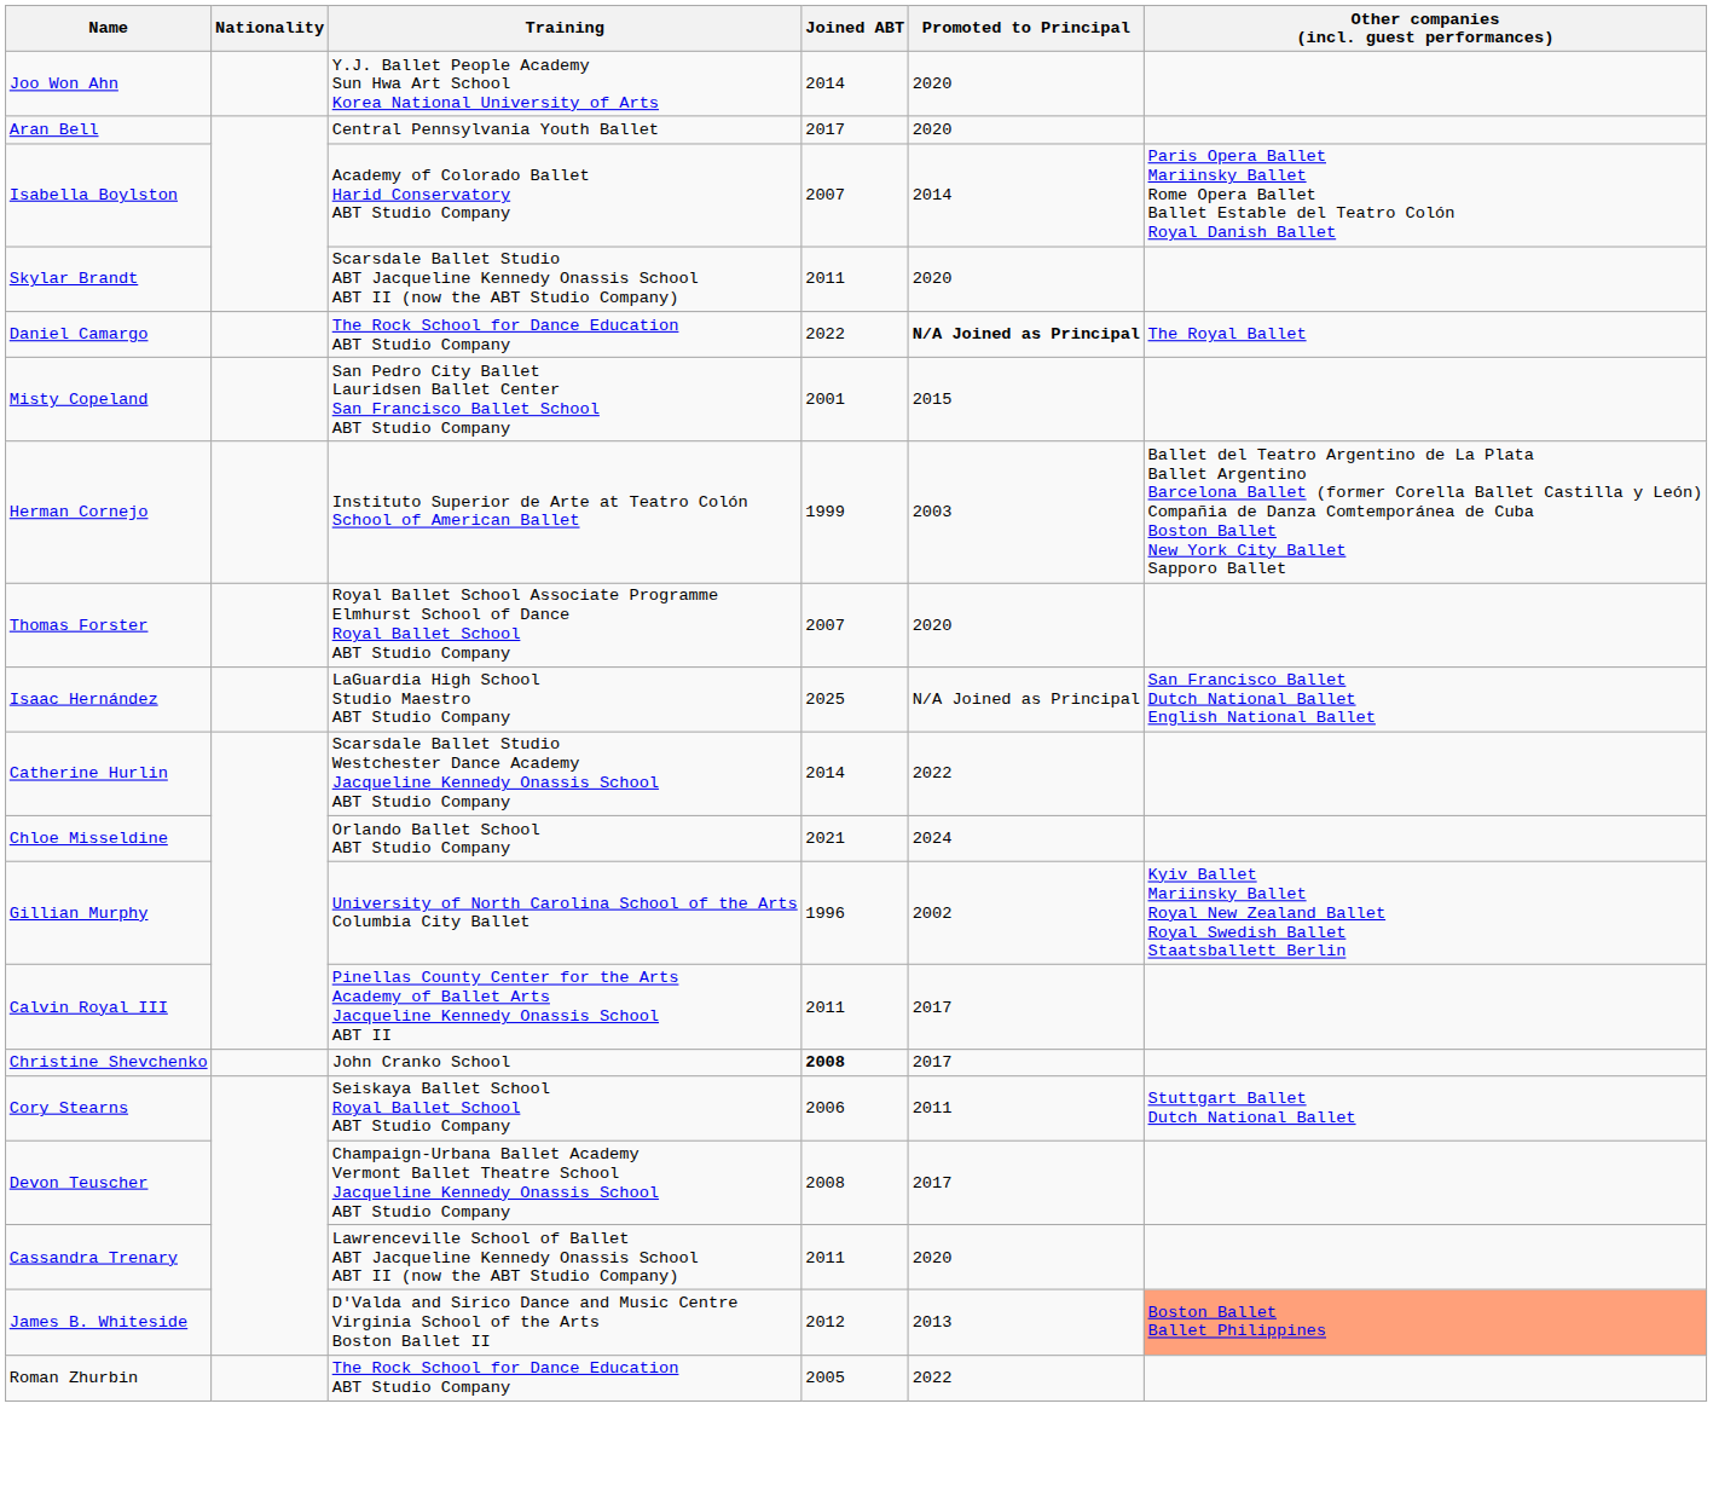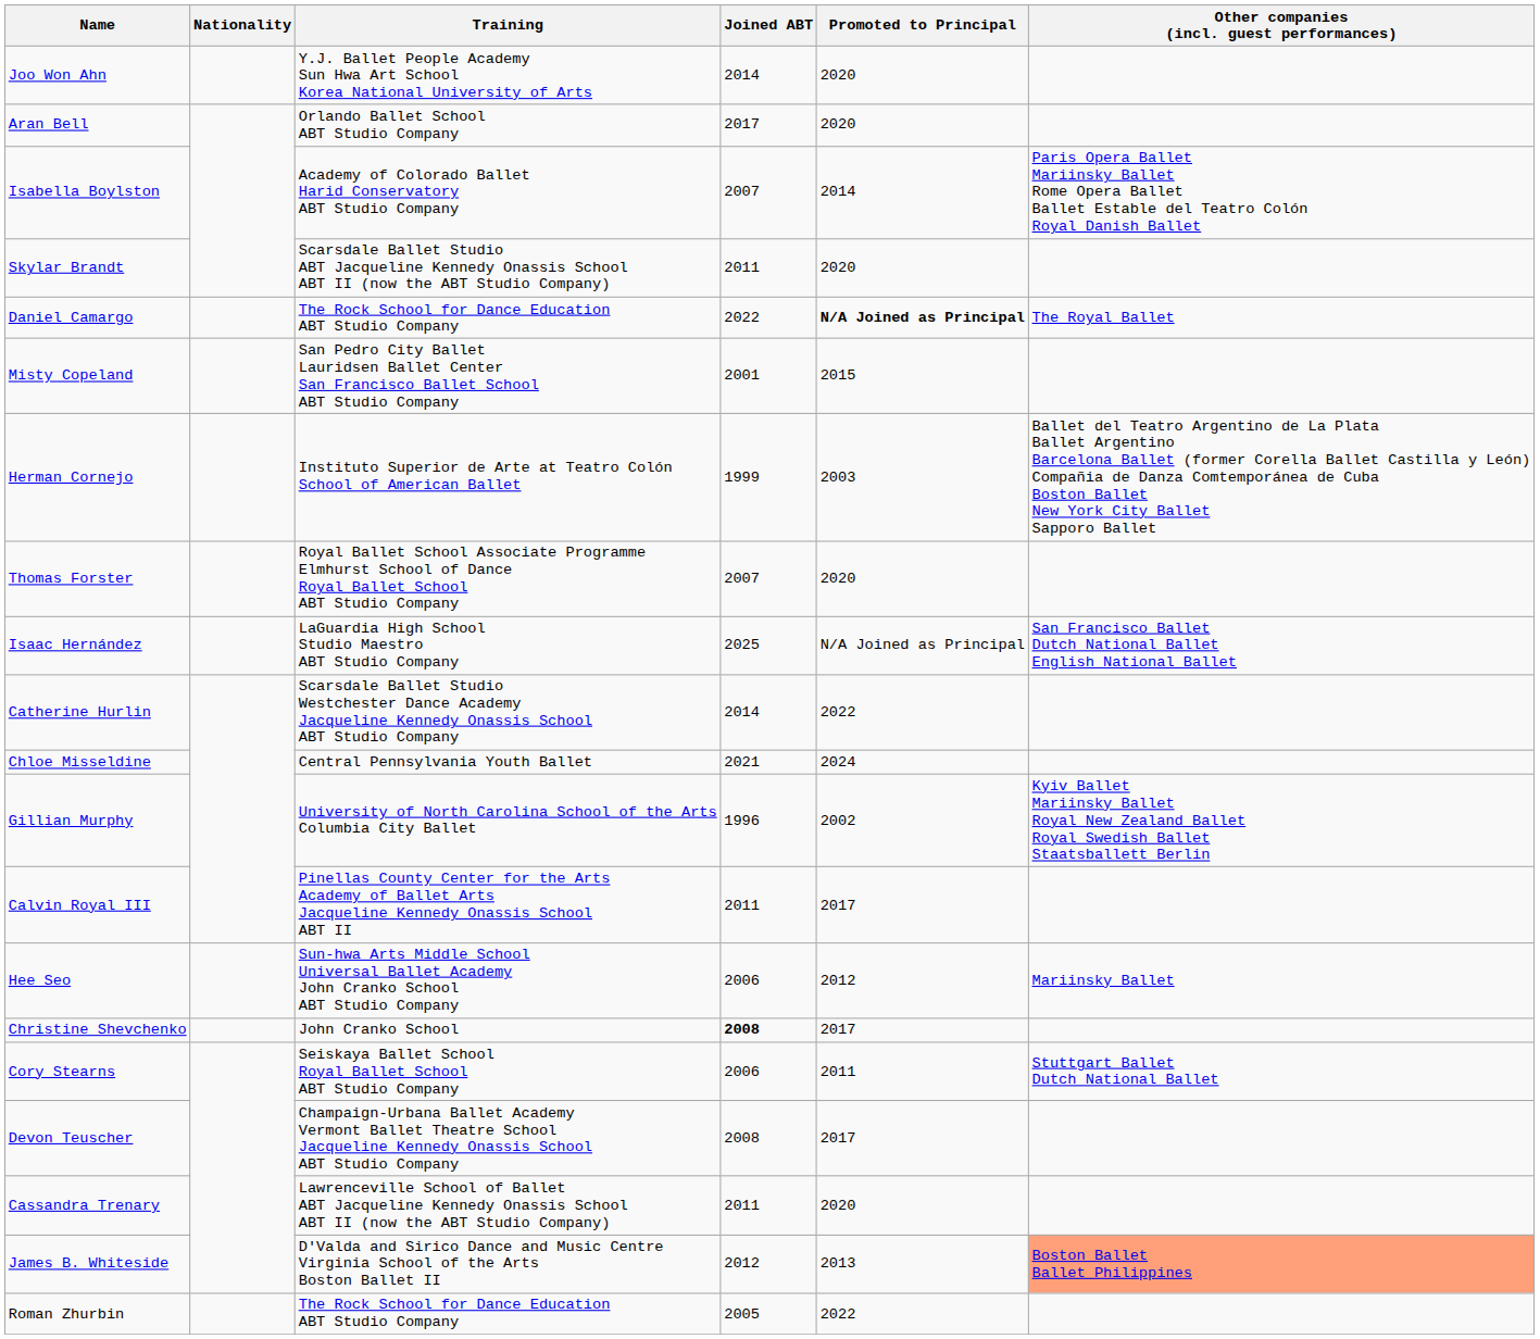 <table class="wikitable">
 <tr>
 <th>Name</th>
 <th>Nationality</th>
 <th>Training</th>
 <th>Joined ABT</th>
 <th>Promoted to Principal</th>
 <th>Other companies <br> (incl. guest performances)</th>
 </tr>
 <tr>
 <td><a href='#'>Joo Won Ahn</a></td>
 <td></td>
 <td>Y.J. Ballet People Academy<br>Sun Hwa Art School<br><a href='#'>Korea National University of Arts</a></td>
 <td>2014</td>
 <td>2020</td>
 <td></td>
 </tr>
 <tr>
 <td><a href='#'>Aran Bell</a></td>
 <td rowspan="3"></td>
-<td>Central Pennsylvania Youth Ballet</td>
+<td>Orlando Ballet School<br>ABT Studio Company</td>
 <td>2017</td>
 <td>2020</td>
 <td></td>
 </tr>
 <tr>
 <td><a href='#'>Isabella Boylston</a></td>
 <td>Academy of Colorado Ballet<br><a href='#'>Harid Conservatory</a><br>ABT Studio Company</td>
 <td>2007</td>
 <td>2014</td>
 <td><a href='#'>Paris Opera Ballet</a><br><a href='#'>Mariinsky Ballet</a><br>Rome Opera Ballet<br>Ballet Estable del Teatro Colón<br><a href='#'>Royal Danish Ballet</a></td>
 </tr>
 <tr>
 <td><a href='#'>Skylar Brandt</a></td>
 <td>Scarsdale Ballet Studio<br>ABT Jacqueline Kennedy Onassis School<br>ABT II (now the ABT Studio Company)</td>
 <td>2011</td>
 <td>2020</td>
 <td></td>
 </tr>
 <tr>
 <td><a href='#'>Daniel Camargo</a></td>
 <td></td>
 <td><a href='#'>The Rock School for Dance Education</a><br>ABT Studio Company</td>
 <td>2022</td>
 <td><strong>N/A Joined as Principal</strong></td>
 <td><a href='#'>The Royal Ballet</a></td>
 </tr>
 <tr>
 <td><a href='#'>Misty Copeland</a></td>
 <td></td>
 <td>San Pedro City Ballet<br>Lauridsen Ballet Center<br><a href='#'>San Francisco Ballet School</a><br>ABT Studio Company</td>
 <td>2001</td>
 <td>2015</td>
 <td></td>
 </tr>
 <tr>
 <td><a href='#'>Herman Cornejo</a></td>
 <td></td>
 <td>Instituto Superior de Arte at Teatro Colón<br><a href='#'>School of American Ballet</a></td>
 <td>1999</td>
 <td>2003</td>
 <td>Ballet del Teatro Argentino de La Plata<br>Ballet Argentino<br><a href='#'>Barcelona Ballet</a> (former Corella Ballet Castilla y León)<br>Compañia de Danza Comtemporánea de Cuba<br><a href='#'>Boston Ballet</a><br><a href='#'>New York City Ballet</a><br>Sapporo Ballet</td>
 </tr>
 <tr>
 <td><a href='#'>Thomas Forster</a></td>
 <td></td>
 <td>Royal Ballet School Associate Programme<br>Elmhurst School of Dance<br><a href='#'>Royal Ballet School</a><br> ABT Studio Company</td>
 <td>2007</td>
 <td>2020</td>
 <td></td>
 </tr>
 <tr>
 <td><a href='#'>Isaac Hernández</a></td>
 <td></td>
 <td>LaGuardia High School<br>Studio Maestro<br>ABT Studio Company</td>
 <td>2025</td>
 <td>N/A Joined as Principal</td>
 <td><a href='#'>San Francisco Ballet</a><br><a href='#'>Dutch National Ballet</a><br><a href='#'>English National Ballet</a></td>
 </tr>
 <tr>
 <td><a href='#'>Catherine Hurlin</a></td>
 <td rowspan="4"></td>
 <td>Scarsdale Ballet Studio<br>Westchester Dance Academy<br><a href='#'>Jacqueline Kennedy Onassis School</a><br>ABT Studio Company</td>
 <td>2014</td>
 <td>2022</td>
 <td></td>
 </tr>
 <tr>
 <td><a href='#'>Chloe Misseldine</a></td>
-<td>Orlando Ballet School<br>ABT Studio Company</td>
+<td>Central Pennsylvania Youth Ballet</td>
 <td>2021</td>
 <td>2024</td>
 <td></td>
 </tr>
 <tr>
 <td><a href='#'>Gillian Murphy</a></td>
 <td><a href='#'>University of North Carolina School of the Arts</a><br>Columbia City Ballet</td>
 <td>1996</td>
 <td>2002</td>
 <td><a href='#'>Kyiv Ballet</a><br><a href='#'>Mariinsky Ballet</a><br><a href='#'>Royal New Zealand Ballet</a><br><a href='#'>Royal Swedish Ballet</a><br><a href='#'>Staatsballett Berlin</a></td>
 </tr>
 <tr>
 <td><a href='#'>Calvin Royal III</a></td>
 <td><a href='#'>Pinellas County Center for the Arts</a><br><a href='#'>Academy of Ballet Arts</a><br><a href='#'>Jacqueline Kennedy Onassis School</a><br>ABT II</td>
 <td>2011</td>
 <td>2017</td>
 <td></td>
+</tr>
+<tr>
+<td><a href='#'>Hee Seo</a></td>
+<td></td>
+<td><a href='#'>Sun-hwa Arts Middle School</a><br><a href='#'>Universal Ballet Academy</a><br>John Cranko School<br>ABT Studio Company</td>
+<td>2006</td>
+<td>2012</td>
+<td><a href='#'>Mariinsky Ballet</a></td>
 </tr>
 <tr>
 <td><a href='#'>Christine Shevchenko</a></td>
 <td></td>
 <td>John Cranko School</td>
 <td><strong>2008</strong></td>
 <td>2017</td>
 <td></td>
 </tr>
 <tr>
 <td><a href='#'>Cory Stearns</a></td>
 <td rowspan="4"></td>
 <td>Seiskaya Ballet School<br><a href='#'>Royal Ballet School</a><br>ABT Studio Company</td>
 <td>2006</td>
 <td>2011</td>
 <td><a href='#'>Stuttgart Ballet</a><br><a href='#'>Dutch National Ballet</a></td>
 </tr>
 <tr>
 <td><a href='#'>Devon Teuscher</a></td>
 <td>Champaign-Urbana Ballet Academy<br>Vermont Ballet Theatre School<br><a href='#'>Jacqueline Kennedy Onassis School</a><br>ABT Studio Company</td>
 <td>2008</td>
 <td>2017</td>
 <td></td>
 </tr>
 <tr>
 <td><a href='#'>Cassandra Trenary</a></td>
 <td>Lawrenceville School of Ballet<br>ABT Jacqueline Kennedy Onassis School<br>ABT II (now the ABT Studio Company)</td>
 <td>2011</td>
 <td>2020</td>
 <td></td>
 </tr>
 <tr>
 <td><a href='#'>James B. Whiteside</a></td>
 <td>D'Valda and Sirico Dance and Music Centre<br>Virginia School of the Arts<br>Boston Ballet II</td>
 <td>2012</td>
 <td>2013</td>
 <td style="background: lightsalmon;"><a href='#'>Boston Ballet</a> <br><a href='#'>Ballet Philippines</a></td>
 </tr>
 <tr>
 <td>Roman Zhurbin</td>
 <td></td>
 <td><a href='#'>The Rock School for Dance Education</a><br> ABT Studio Company</td>
 <td>2005</td>
 <td>2022</td>
 <td></td>
 </tr>
 </table>
